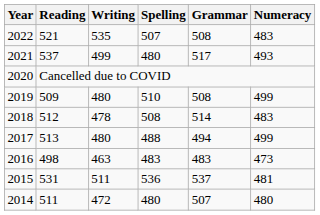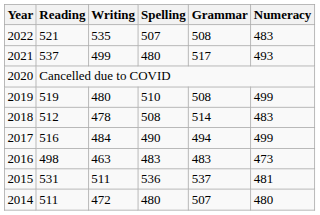 <table class="wikitable">
 <tr>
 <th>Year</th>
 <th>Reading</th>
 <th>Writing</th>
 <th>Spelling</th>
 <th>Grammar</th>
 <th>Numeracy</th>
 </tr>
 <tr>
 <td>2022</td>
 <td>521</td>
 <td>535</td>
 <td>507</td>
 <td>508</td>
 <td>483</td>
 </tr>
 <tr>
 <td>2021</td>
 <td>537</td>
 <td>499</td>
 <td>480</td>
 <td>517</td>
 <td>493</td>
 </tr>
 <tr>
 <td>2020</td>
 <td colspan="5">Cancelled due to COVID</td>
 </tr>
 <tr>
 <td>2019</td>
-<td>509</td>
+<td>519</td>
 <td>480</td>
 <td>510</td>
 <td>508</td>
 <td>499</td>
 </tr>
 <tr>
 <td>2018</td>
 <td>512</td>
 <td>478</td>
 <td>508</td>
 <td>514</td>
 <td>483</td>
 </tr>
 <tr>
 <td>2017</td>
-<td>513</td>
-<td>480</td>
-<td>488</td>
+<td>516</td>
+<td>484</td>
+<td>490</td>
 <td>494</td>
 <td>499</td>
 </tr>
 <tr>
 <td>2016</td>
 <td>498</td>
 <td>463</td>
 <td>483</td>
 <td>483</td>
 <td>473</td>
 </tr>
 <tr>
 <td>2015</td>
 <td>531</td>
 <td>511</td>
 <td>536</td>
 <td>537</td>
 <td>481</td>
 </tr>
 <tr>
 <td>2014</td>
 <td>511</td>
 <td>472</td>
 <td>480</td>
 <td>507</td>
 <td>480</td>
 </tr>
 </table>
